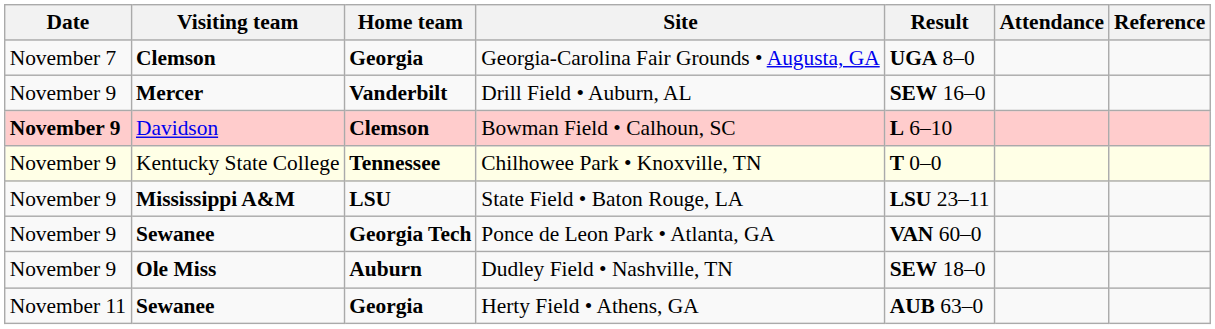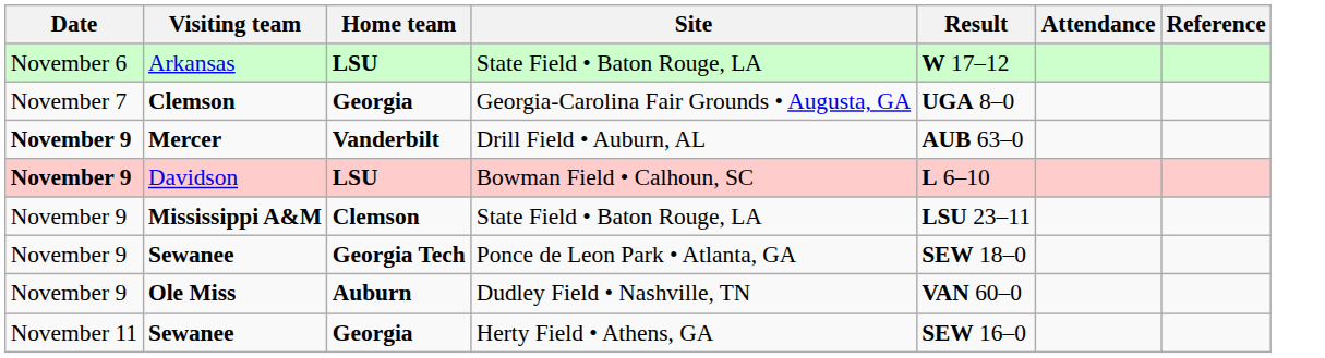 <table class="wikitable" style="font-size:95%;">
 <tr>
 <th>Date</th>
 <th>Visiting team</th>
 <th>Home team</th>
 <th>Site</th>
 <th>Result</th>
 <th>Attendance</th>
 <th class="unsortable">Reference</th>
+</tr>
+<tr bgcolor=ccffcc>
+<td>November 6</td>
+<td><a href='#'>Arkansas</a></td>
+<td><strong>LSU</strong></td>
+<td>State Field • Baton Rouge, LA</td>
+<td><strong>W</strong> 17–12</td>
+<td></td>
+<td></td>
 </tr>
 <tr bgcolor=>
 <td>November 7</td>
 <td><strong>Clemson</strong></td>
 <td><strong>Georgia</strong></td>
 <td>Georgia-Carolina Fair Grounds • <a href='#'>Augusta, GA</a></td>
 <td><strong>UGA</strong> 8–0</td>
 <td></td>
 <td></td>
 </tr>
 <tr bgcolor=>
-<td>November 9</td>
+<td><strong>November 9</strong></td>
 <td><strong>Mercer</strong></td>
 <td><strong>Vanderbilt</strong></td>
 <td>Drill Field • Auburn, AL</td>
-<td><strong>SEW</strong> 16–0</td>
+<td><strong>AUB</strong> 63–0</td>
 <td></td>
 <td></td>
 </tr>
 <tr bgcolor=ffcccc>
 <td><strong>November 9</strong></td>
 <td><a href='#'>Davidson</a></td>
-<td><strong>Clemson</strong></td>
+<td><strong>LSU</strong></td>
 <td>Bowman Field • Calhoun, SC</td>
 <td><strong>L</strong> 6–10</td>
-<td></td>
-<td></td>
-</tr>
-<tr bgcolor=ffffe6>
-<td>November 9</td>
-<td>Kentucky State College</td>
-<td><strong>Tennessee</strong></td>
-<td>Chilhowee Park • Knoxville, TN</td>
-<td><strong>T</strong> 0–0</td>
 <td></td>
 <td></td>
 </tr>
 <tr bgcolor=>
 <td>November 9</td>
 <td><strong>Mississippi A&M</strong></td>
-<td><strong>LSU</strong></td>
+<td><strong>Clemson</strong></td>
 <td>State Field • Baton Rouge, LA</td>
 <td><strong>LSU</strong> 23–11</td>
 <td></td>
 <td></td>
 </tr>
 <tr bgcolor=>
 <td>November 9</td>
 <td><strong>Sewanee</strong></td>
 <td><strong>Georgia Tech</strong></td>
 <td>Ponce de Leon Park • Atlanta, GA</td>
-<td><strong>VAN</strong> 60–0</td>
+<td><strong>SEW</strong> 18–0</td>
 <td></td>
 <td></td>
 </tr>
 <tr bgcolor=>
 <td>November 9</td>
 <td><strong>Ole Miss</strong></td>
 <td><strong>Auburn</strong></td>
 <td>Dudley Field • Nashville, TN</td>
-<td><strong>SEW</strong> 18–0</td>
+<td><strong>VAN</strong> 60–0</td>
 <td></td>
 <td></td>
 </tr>
 <tr bgcolor=>
 <td>November 11</td>
 <td><strong>Sewanee</strong></td>
 <td><strong>Georgia</strong></td>
 <td>Herty Field • Athens, GA</td>
-<td><strong>AUB</strong> 63–0</td>
+<td><strong>SEW</strong> 16–0</td>
 <td></td>
 <td></td>
 </tr>
 </table>
